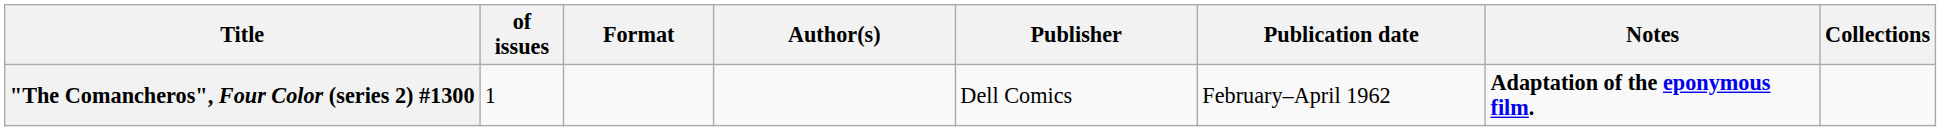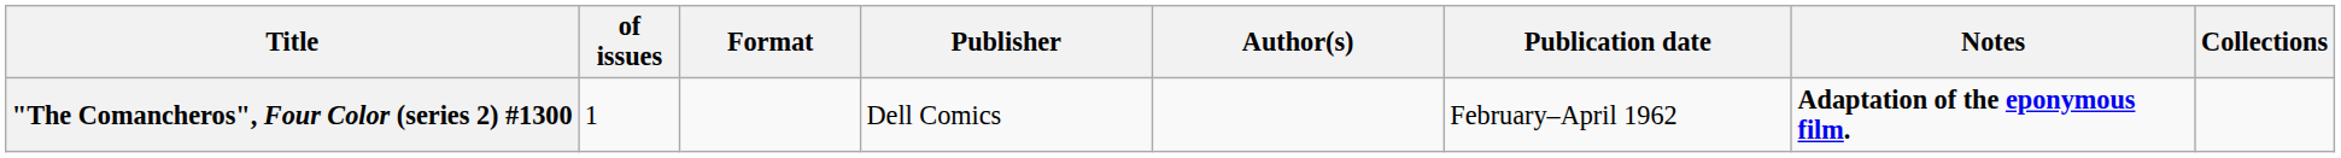 <table class="wikitable">
 <tr>
 <th>Title</th>
 <th style="width:40pt"> of issues</th>
 <th style="width:75pt">Format</th>
+<th style="width:125pt">Publisher</th>
 <th style="width:125pt">Author(s)</th>
-<th style="width:125pt">Publisher</th>
 <th style="width:150pt">Publication date</th>
 <th style="width:175pt">Notes</th>
 <th>Collections</th>
 </tr>
 <tr>
 <th>"The Comancheros", <em>Four Color</em> (series 2) #1300</th>
 <td>1</td>
 <td></td>
+<td>Dell Comics</td>
 <td></td>
-<td>Dell Comics</td>
 <td>February–April 1962</td>
 <td><strong>Adaptation of the <a href='#'>eponymous film</a>.</strong></td>
 <td></td>
 </tr>
 </table>
